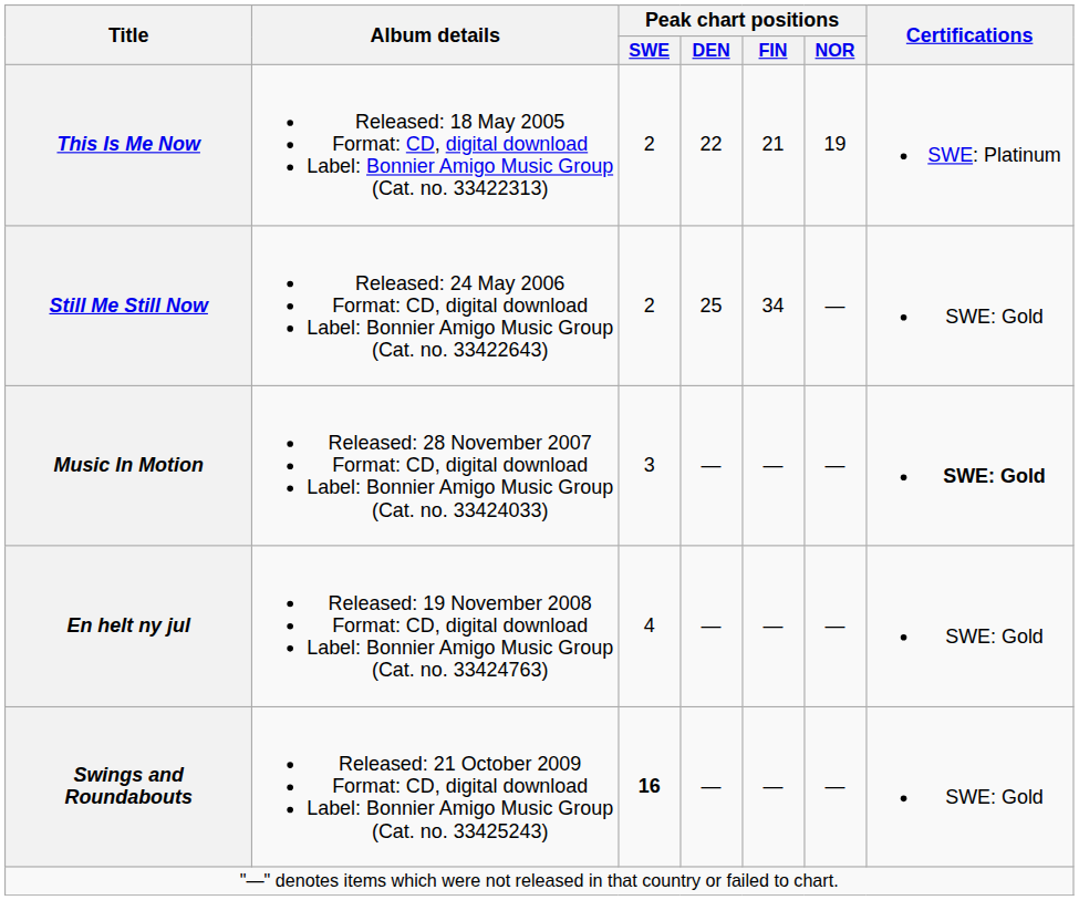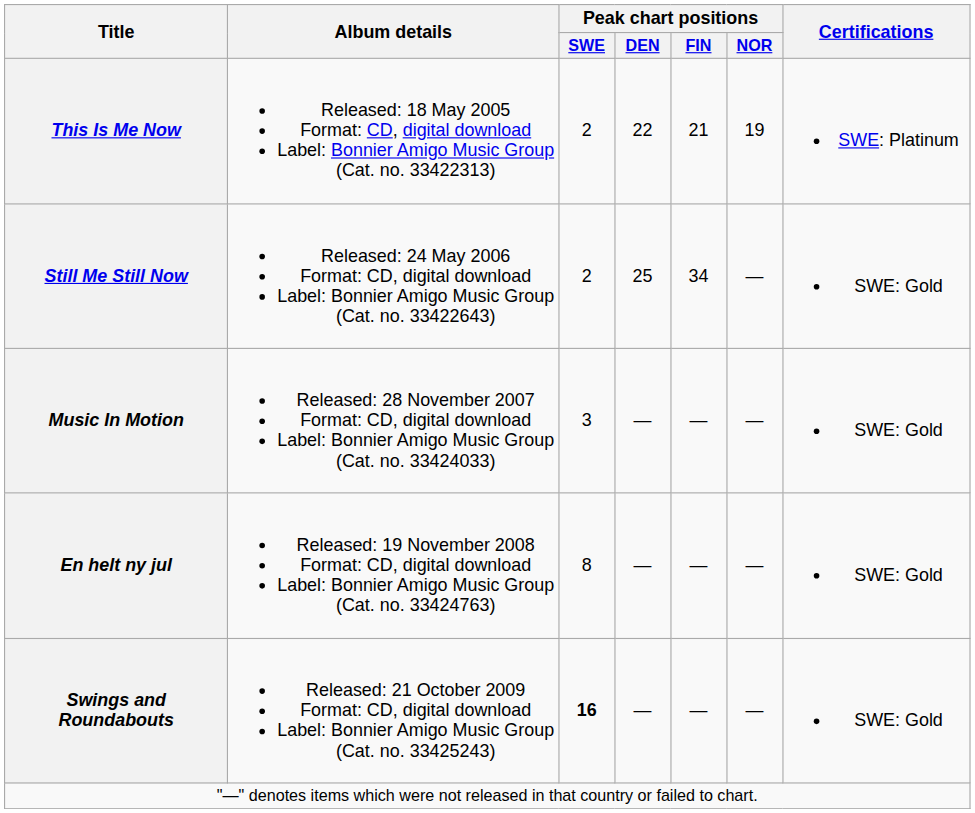 <table class="wikitable plainrowheaders" style="text-align:center;">
 <tr>
 <th scope="col" rowspan="2" style="width:12em;">Title</th>
 <th scope="col" rowspan="2" style="width:18em;">Album details</th>
 <th scope="col" colspan="4">Peak chart positions</th>
 <th scope="col" rowspan="2" style="width:10em;"><a href='#'>Certifications</a></th>
 </tr>
 <tr>
 <th scope="col" style="width:3em;font-size:90%;"><a href='#'>SWE</a><br></th>
 <th scope="col" style="width:3em;font-size:90%;"><a href='#'>DEN</a><br></th>
 <th scope="col" style="width:3em;font-size:90%;"><a href='#'>FIN</a><br></th>
 <th scope="col" style="width:3em;font-size:90%;"><a href='#'>NOR</a><br></th>
 </tr>
 <tr>
 <th scope="row"><em><a href='#'>This Is Me Now</a></em></th>
 <td><br><ul><li>Released: 18 May 2005</li><li>Format: <a href='#'>CD</a>, <a href='#'>digital download</a></li><li>Label: <a href='#'>Bonnier Amigo Music Group</a><br>(Cat. no. 33422313)</li></ul></td>
 <td>2</td>
 <td>22</td>
 <td>21</td>
 <td>19</td>
 <td><br><ul><li><a href='#'>SWE</a>: Platinum</li></ul></td>
 </tr>
 <tr>
 <th scope="row"><em><a href='#'>Still Me Still Now</a></em></th>
 <td><br><ul><li>Released: 24 May 2006</li><li>Format: CD, digital download</li><li>Label: Bonnier Amigo Music Group<br>(Cat. no. 33422643)</li></ul></td>
 <td>2</td>
 <td>25</td>
 <td>34</td>
 <td>—</td>
 <td><br><ul><li>SWE: Gold</li></ul></td>
 </tr>
 <tr>
 <th scope="row"><em>Music In Motion</em></th>
 <td><br><ul><li>Released: 28 November 2007</li><li>Format: CD, digital download</li><li>Label: Bonnier Amigo Music Group<br>(Cat. no. 33424033)</li></ul></td>
 <td>3</td>
 <td>—</td>
 <td>—</td>
 <td>—</td>
-<td><strong><br><ul><li>SWE: Gold</li></ul></strong></td>
+<td><br><ul><li>SWE: Gold</li></ul></td>
 </tr>
 <tr>
 <th scope="row"><em>En helt ny jul</em></th>
 <td><br><ul><li>Released: 19 November 2008</li><li>Format: CD, digital download</li><li>Label: Bonnier Amigo Music Group<br>(Cat. no. 33424763)</li></ul></td>
-<td>4</td>
+<td>8</td>
 <td>—</td>
 <td>—</td>
 <td>—</td>
 <td><br><ul><li>SWE: Gold</li></ul></td>
 </tr>
 <tr>
 <th scope="row"><em>Swings and Roundabouts</em></th>
 <td><br><ul><li>Released: 21 October 2009</li><li>Format: CD, digital download</li><li>Label: Bonnier Amigo Music Group<br>(Cat. no. 33425243)</li></ul></td>
 <td><strong>16</strong></td>
 <td>—</td>
 <td>—</td>
 <td>—</td>
 <td><br><ul><li>SWE: Gold</li></ul></td>
 </tr>
 <tr>
 <td colspan="14"  style="text-align:center; font-size:90%;">"—" denotes items which were not released in that country or failed to chart.</td>
 </tr>
 </table>
